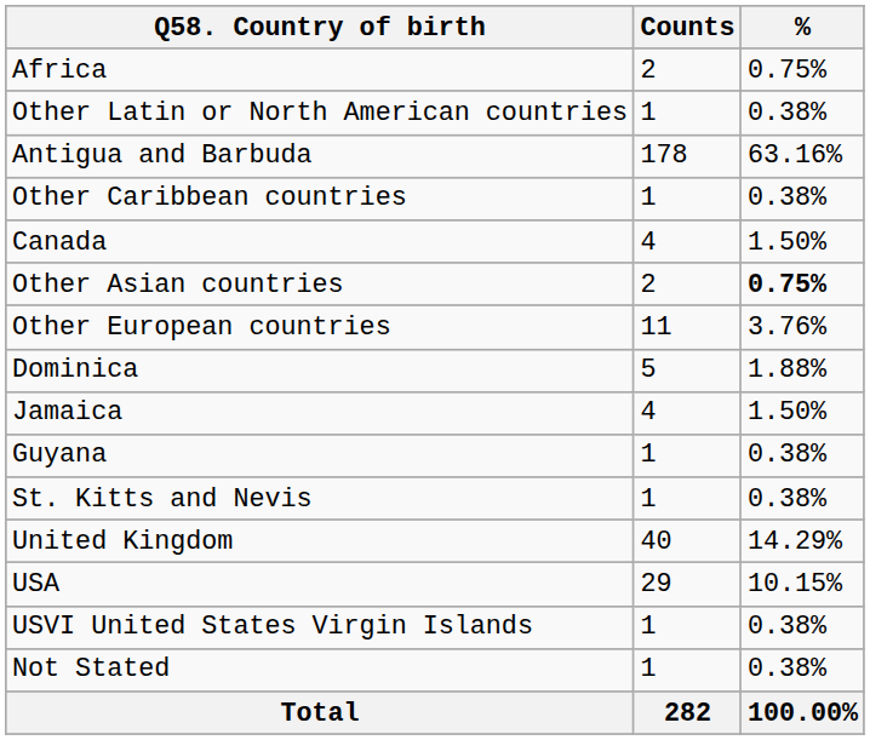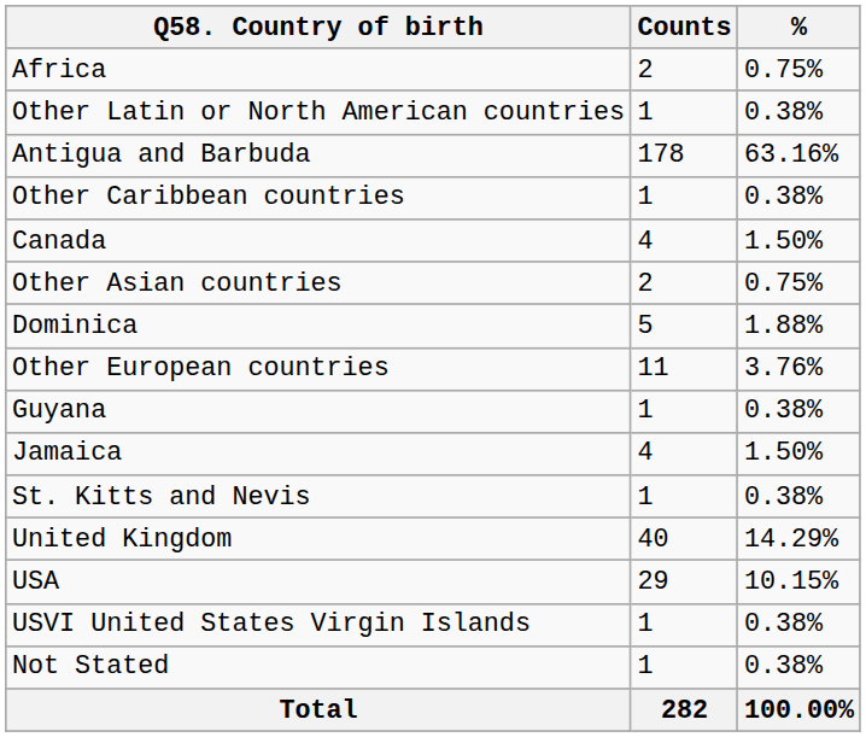 <table class="wikitable sortable">
 <tr>
 <th>Q58. Country of birth</th>
 <th>Counts</th>
 <th>%</th>
 </tr>
 <tr>
 <td>Africa</td>
 <td>2</td>
 <td>0.75%</td>
 </tr>
 <tr>
 <td>Other Latin or North American countries</td>
 <td>1</td>
 <td>0.38%</td>
 </tr>
 <tr>
 <td>Antigua and Barbuda</td>
 <td>178</td>
 <td>63.16%</td>
 </tr>
 <tr>
 <td>Other Caribbean countries</td>
 <td>1</td>
 <td>0.38%</td>
 </tr>
 <tr>
 <td>Canada</td>
 <td>4</td>
 <td>1.50%</td>
 </tr>
 <tr>
 <td>Other Asian countries</td>
 <td>2</td>
-<td><strong>0.75%</strong></td>
+<td>0.75%</td>
+</tr>
+<tr>
+<td>Dominica</td>
+<td>5</td>
+<td>1.88%</td>
 </tr>
 <tr>
 <td>Other European countries</td>
 <td>11</td>
 <td>3.76%</td>
 </tr>
 <tr>
-<td>Dominica</td>
-<td>5</td>
-<td>1.88%</td>
+<td>Guyana</td>
+<td>1</td>
+<td>0.38%</td>
 </tr>
 <tr>
 <td>Jamaica</td>
 <td>4</td>
 <td>1.50%</td>
-</tr>
-<tr>
-<td>Guyana</td>
-<td>1</td>
-<td>0.38%</td>
 </tr>
 <tr>
 <td>St. Kitts and Nevis</td>
 <td>1</td>
 <td>0.38%</td>
 </tr>
 <tr>
 <td>United Kingdom</td>
 <td>40</td>
 <td>14.29%</td>
 </tr>
 <tr>
 <td>USA</td>
 <td>29</td>
 <td>10.15%</td>
 </tr>
 <tr>
 <td>USVI United States Virgin Islands</td>
 <td>1</td>
 <td>0.38%</td>
 </tr>
 <tr>
 <td>Not Stated</td>
 <td>1</td>
 <td>0.38%</td>
 </tr>
 <tr>
 <th>Total</th>
 <th>282</th>
 <th>100.00%</th>
 </tr>
 </table>
